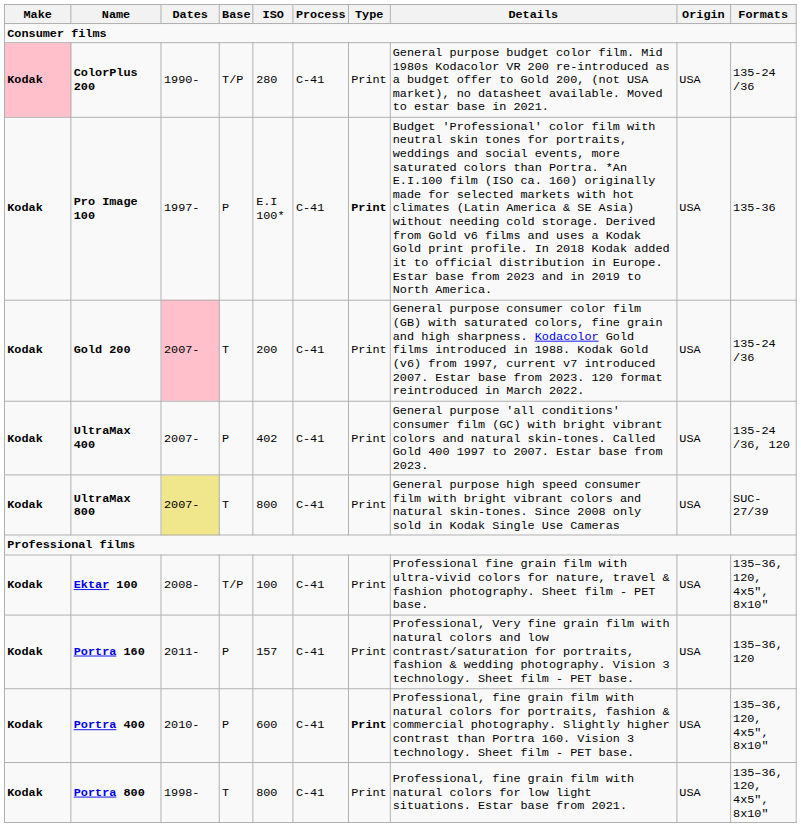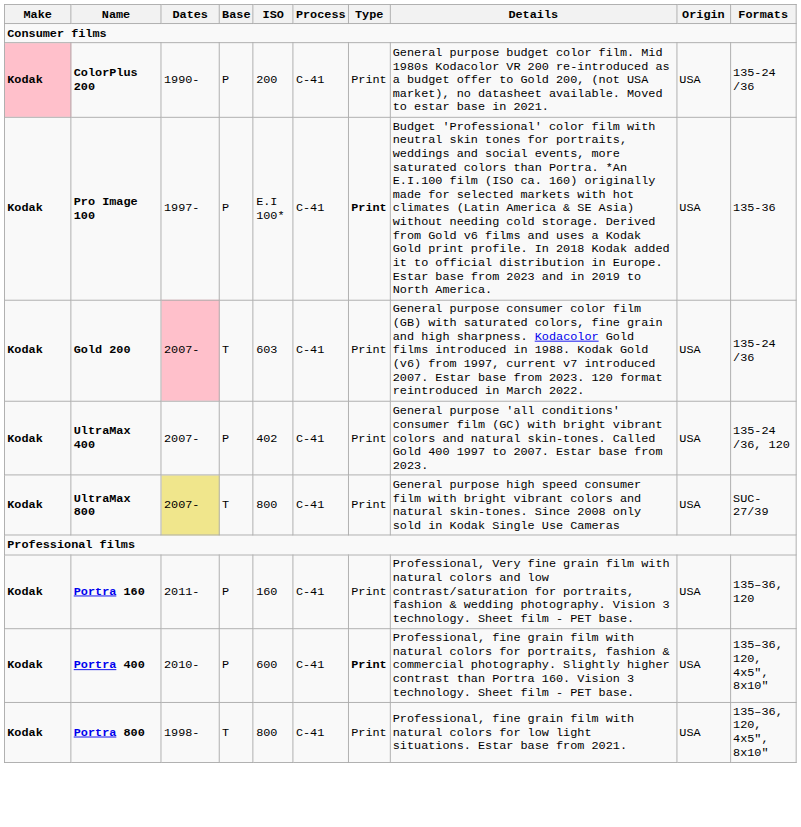 <table class="wikitable">
 <tr>
 <th scope="col" style="width: 100px;">Make</th>
 <th scope="col" style="width: 120px;">Name</th>
 <th scope="col" style="width: 80px;">Dates</th>
 <th scope="col" style="width: 30px;">Base</th>
 <th scope="col" style="width: 45px;">ISO</th>
 <th scope="col" style="width: 40px;">Process</th>
 <th scope="col" style="width: 40px;">Type</th>
 <th scope="col" style="width: 500px;">Details</th>
 <th scope="col" style="width: 60px;">Origin</th>
 <th scope="col" style="width: 80px;">Formats</th>
 </tr>
 <tr>
 <td colspan="10"><strong>Consumer films</strong></td>
 </tr>
 <tr>
 <td style="background: pink;"><strong>Kodak</strong></td>
 <td><strong>ColorPlus 200</strong></td>
 <td>1990-</td>
-<td>T/P</td>
-<td>280</td>
+<td>P</td>
+<td>200</td>
 <td>C-41</td>
 <td>Print</td>
 <td>General purpose budget color film. Mid 1980s Kodacolor VR 200 re-introduced as a budget offer to Gold 200, (not USA market), no datasheet available. Moved to estar base in 2021.</td>
 <td>USA</td>
 <td>135-24 /36</td>
 </tr>
 <tr>
 <td><strong>Kodak</strong></td>
 <td><strong>Pro Image 100</strong></td>
 <td>1997-</td>
 <td>P</td>
 <td>E.I 100*</td>
 <td>C-41</td>
 <td><strong>Print</strong></td>
 <td>Budget 'Professional' color film with neutral skin tones for portraits, weddings and social events, more saturated colors than Portra. *An E.I.100 film (ISO ca. 160) originally made for selected markets with hot climates (Latin America & SE Asia) without needing cold storage. Derived from Gold v6 films and uses a Kodak Gold print profile. In 2018 Kodak added it to official distribution in Europe. Estar base from 2023 and in 2019 to North America.</td>
 <td>USA</td>
 <td>135-36</td>
 </tr>
 <tr>
 <td><strong>Kodak</strong></td>
 <td><strong>Gold 200</strong></td>
 <td style="background: pink;">2007-</td>
 <td>T</td>
-<td>200</td>
+<td>603</td>
 <td>C-41</td>
 <td>Print</td>
 <td>General purpose consumer color film (GB) with saturated colors, fine grain and high sharpness. <a href='#'>Kodacolor</a> Gold films introduced in 1988. Kodak Gold (v6) from 1997, current v7 introduced 2007. Estar base from 2023. 120 format reintroduced in March 2022.</td>
 <td>USA</td>
 <td>135-24 /36</td>
 </tr>
 <tr>
 <td><strong>Kodak</strong></td>
 <td><strong> UltraMax 400</strong></td>
 <td>2007-</td>
 <td>P</td>
 <td>402</td>
 <td>C-41</td>
 <td>Print</td>
 <td>General purpose 'all conditions' consumer film (GC) with bright vibrant colors and natural skin-tones. Called Gold 400 1997 to 2007. Estar base from 2023.</td>
 <td>USA</td>
 <td>135-24 /36, 120</td>
 </tr>
 <tr>
 <td><strong>Kodak</strong></td>
 <td><strong> UltraMax 800</strong></td>
 <td style="background: khaki;">2007-</td>
 <td>T</td>
 <td>800</td>
 <td>C-41</td>
 <td>Print</td>
 <td>General purpose high speed consumer film with bright vibrant colors and natural skin-tones. Since 2008 only sold in Kodak Single Use Cameras</td>
 <td>USA</td>
 <td>SUC-27/39</td>
 </tr>
 <tr>
 <td colspan="10"><strong>Professional films</strong></td>
 </tr>
 <tr>
 <td><strong>Kodak</strong></td>
-<td><strong><a href='#'>Ektar</a> 100</strong></td>
-<td>2008-</td>
-<td>T/P</td>
-<td>100</td>
-<td>C-41</td>
-<td>Print</td>
-<td>Professional fine grain film with ultra-vivid colors for nature, travel & fashion photography. Sheet film - PET base.</td>
-<td>USA</td>
-<td>135–36, 120, 4x5", 8x10"</td>
-</tr>
-<tr>
-<td><strong>Kodak</strong></td>
 <td><strong><a href='#'>Portra</a> 160</strong></td>
 <td>2011-</td>
 <td>P</td>
-<td>157</td>
+<td>160</td>
 <td>C-41</td>
 <td>Print</td>
 <td>Professional, Very fine grain film with natural colors and low contrast/saturation for portraits, fashion & wedding photography. Vision 3 technology. Sheet film - PET base.</td>
 <td>USA</td>
 <td>135–36, 120</td>
 </tr>
 <tr>
 <td><strong>Kodak</strong></td>
 <td><strong><a href='#'>Portra</a> 400</strong></td>
 <td>2010-</td>
 <td>P</td>
 <td>600</td>
 <td>C-41</td>
 <td><strong>Print</strong></td>
 <td>Professional, fine grain film with natural colors for portraits, fashion & commercial photography. Slightly higher contrast than Portra 160. Vision 3 technology. Sheet film - PET base.</td>
 <td>USA</td>
 <td>135–36, 120, 4x5", 8x10"</td>
 </tr>
 <tr>
 <td><strong>Kodak</strong></td>
 <td><strong><a href='#'>Portra</a> 800</strong></td>
 <td>1998-</td>
 <td>T</td>
 <td>800</td>
 <td>C-41</td>
 <td>Print</td>
 <td>Professional, fine grain film with natural colors for low light situations. Estar base from 2021.</td>
 <td>USA</td>
 <td>135–36, 120, 4x5", 8x10"</td>
 </tr>
 </table>
